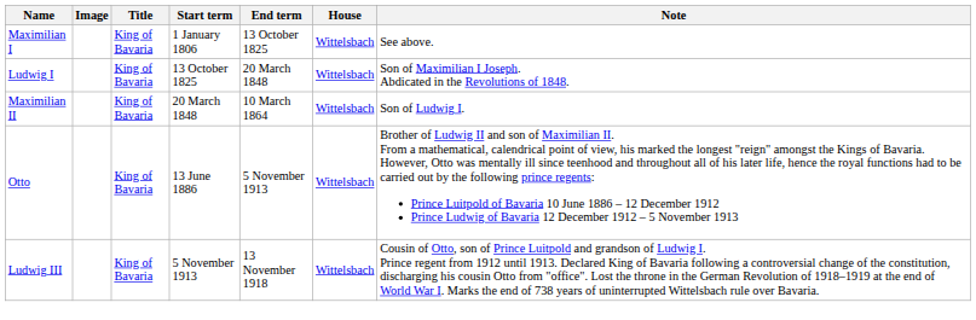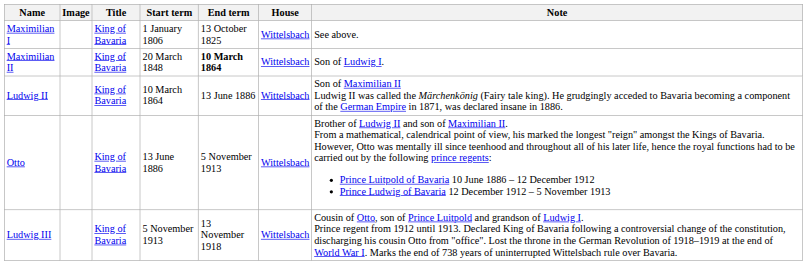 <table class="wikitable">
 <tr>
 <th>Name</th>
 <th class="unsortable">Image</th>
 <th>Title</th>
 <th>Start term</th>
 <th class="unsortable">End term</th>
 <th>House</th>
 <th class="unsortable">Note</th>
 </tr>
 <tr style="background:#fff">
 <td><a href='#'>Maximilian I</a></td>
 <td></td>
 <td><a href='#'>King of Bavaria</a></td>
 <td>1 January 1806</td>
 <td>13 October 1825</td>
 <td><a href='#'>Wittelsbach</a></td>
 <td>See above.</td>
 </tr>
 <tr style="background:#fff">
-<td><a href='#'>Ludwig I</a></td>
-<td></td>
-<td><a href='#'>King of Bavaria</a></td>
-<td>13 October 1825</td>
-<td>20 March 1848</td>
-<td><a href='#'>Wittelsbach</a></td>
-<td>Son of <a href='#'>Maximilian I Joseph</a>.<br>Abdicated in the <a href='#'>Revolutions of 1848</a>.</td>
-</tr>
-<tr style="background:#fff">
 <td><a href='#'>Maximilian II</a></td>
 <td></td>
 <td><a href='#'>King of Bavaria</a></td>
 <td>20 March 1848</td>
-<td>10 March 1864</td>
+<td><strong>10 March 1864</strong></td>
 <td><a href='#'>Wittelsbach</a></td>
 <td>Son of <a href='#'>Ludwig I</a>.</td>
+</tr>
+<tr style="background:#fff">
+<td><a href='#'>Ludwig II</a></td>
+<td></td>
+<td><a href='#'>King of Bavaria</a></td>
+<td>10 March 1864</td>
+<td>13 June 1886</td>
+<td><a href='#'>Wittelsbach</a></td>
+<td>Son of <a href='#'>Maximilian II</a><br>Ludwig II was called the <em>Märchenkönig</em> (Fairy tale king). He grudgingly acceded to Bavaria becoming a component of the <a href='#'>German Empire</a> in 1871, was declared insane in 1886.</td>
 </tr>
 <tr style="background:#fff">
 <td><a href='#'>Otto</a></td>
 <td></td>
 <td><a href='#'>King of Bavaria</a></td>
 <td>13 June 1886</td>
 <td>5 November 1913</td>
 <td><a href='#'>Wittelsbach</a></td>
 <td>Brother of <a href='#'>Ludwig II</a> and son of <a href='#'>Maximilian II</a>.<br>From a mathematical, calendrical point of view, his marked the longest "reign" amongst the Kings of Bavaria. However, Otto was mentally ill since teenhood and throughout all of his later life, hence the royal functions had to be carried out by the following <a href='#'>prince regents</a>:<ul><li><a href='#'>Prince Luitpold of Bavaria</a> 10 June 1886 – 12 December 1912</li><li><a href='#'>Prince Ludwig of Bavaria</a> 12 December 1912 – 5 November 1913</li></ul></td>
 </tr>
 <tr style="background:#fff">
 <td><a href='#'>Ludwig III</a></td>
 <td></td>
 <td><a href='#'>King of Bavaria</a></td>
 <td>5 November 1913</td>
 <td>13 November 1918</td>
 <td><a href='#'>Wittelsbach</a></td>
 <td>Cousin of <a href='#'>Otto</a>, son of <a href='#'>Prince Luitpold</a> and grandson of <a href='#'>Ludwig I</a>.<br>Prince regent from 1912 until 1913. Declared King of Bavaria following a controversial change of the constitution, discharging his cousin Otto from "office". Lost the throne in the German Revolution of 1918–1919 at the end of <a href='#'>World War I</a>. Marks the end of 738 years of uninterrupted Wittelsbach rule over Bavaria.</td>
 </tr>
 </table>
